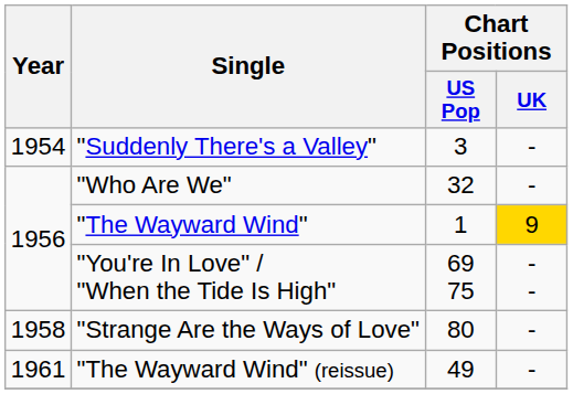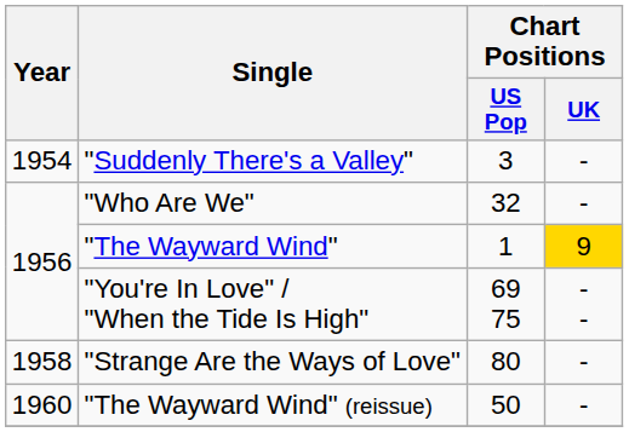 <table class="wikitable" style="text-align:center;">
 <tr>
 <th rowspan="2">Year</th>
 <th rowspan="2">Single</th>
 <th colspan="3">Chart Positions</th>
 </tr>
 <tr style="font-size:smaller;">
 <th width="40"><a href='#'>US Pop</a></th>
 <th width="40"><a href='#'>UK</a></th>
 </tr>
 <tr>
 <td rowspan="1">1954</td>
 <td align="left">"<a href='#'>Suddenly There's a Valley</a>"</td>
 <td>3</td>
 <td>-</td>
 </tr>
 <tr>
 <td rowspan="3">1956</td>
 <td align="left">"Who Are We"</td>
 <td>32</td>
 <td>-</td>
 </tr>
 <tr>
 <td align="left">"<a href='#'>The Wayward Wind</a>"</td>
 <td>1 </td>
 <td style="background: gold;">9</td>
 </tr>
 <tr>
 <td align="left">"You're In Love" /<br>"When the Tide Is High"</td>
 <td>69<br>75</td>
 <td>-<br>-</td>
 </tr>
 <tr>
 <td rowspan="1">1958</td>
 <td align="left">"Strange Are the Ways of Love"</td>
 <td>80</td>
 <td>-</td>
 </tr>
 <tr>
-<td rowspan="1">1961</td>
+<td rowspan="1">1960</td>
 <td align="left">"The Wayward Wind" <small>(reissue)</small></td>
-<td>49</td>
+<td>50</td>
 <td>-</td>
 </tr>
 <tr>
 </tr>
 </table>
